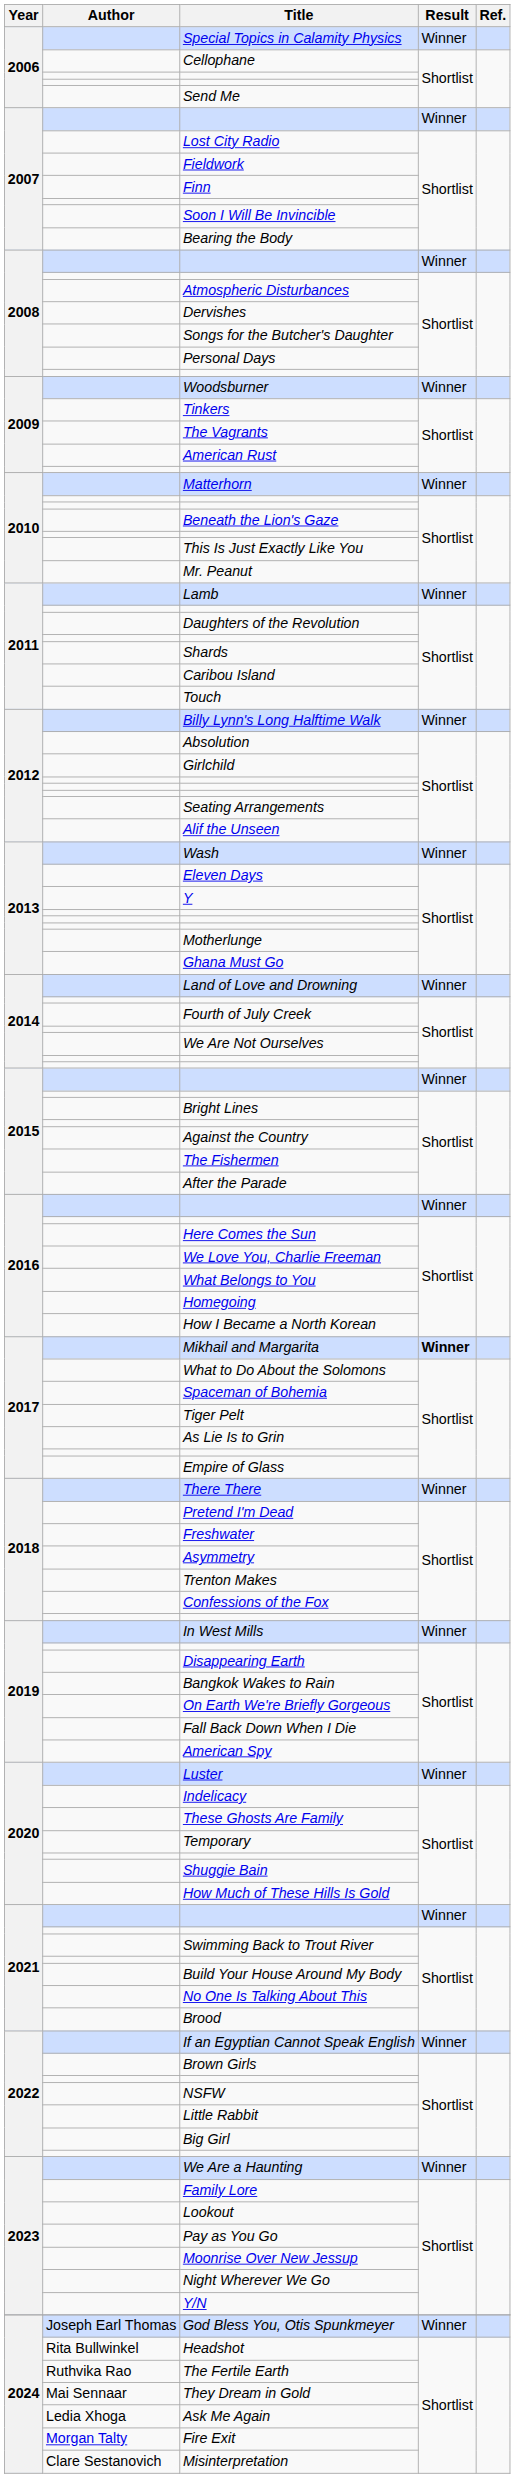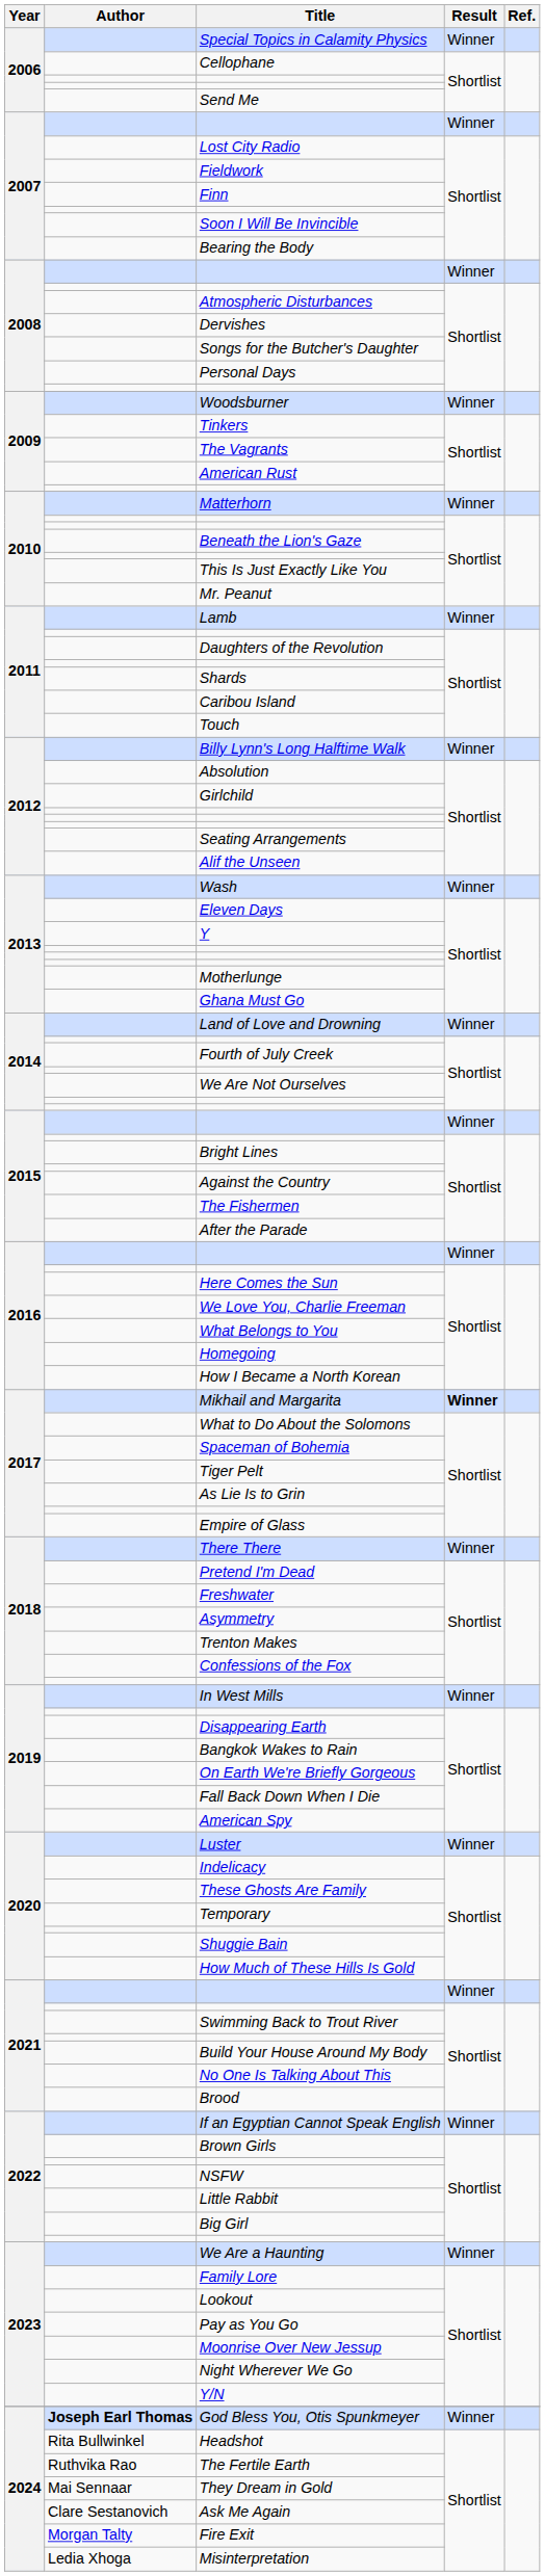 <table class="wikitable">
 <tr>
 <th>Year</th>
 <th>Author</th>
 <th>Title</th>
 <th>Result</th>
 <th>Ref.</th>
 </tr>
 <tr style="background:#cddeff">
 <th rowspan="5">2006</th>
 <td></td>
 <td><em><a href='#'>Special Topics in Calamity Physics</a></em></td>
 <td>Winner</td>
 <td></td>
 </tr>
 <tr>
 <td></td>
 <td><em>Cellophane</em></td>
 <td rowspan="4">Shortlist</td>
 <td rowspan="4"></td>
 </tr>
 <tr>
 <td></td>
 <td><em></em></td>
 </tr>
 <tr>
 <td></td>
 <td><em></em></td>
 </tr>
 <tr>
 <td></td>
 <td><em>Send Me</em></td>
 </tr>
 <tr style="background:#cddeff">
 <th rowspan="7">2007</th>
 <td></td>
 <td><em></em></td>
 <td>Winner</td>
 <td></td>
 </tr>
 <tr>
 <td></td>
 <td><em><a href='#'>Lost City Radio</a></em></td>
 <td rowspan="6">Shortlist</td>
 <td rowspan="6"></td>
 </tr>
 <tr>
 <td></td>
 <td><em><a href='#'>Fieldwork</a></em></td>
 </tr>
 <tr>
 <td></td>
 <td><em><a href='#'>Finn</a></em></td>
 </tr>
 <tr>
 <td></td>
 <td><em></em></td>
 </tr>
 <tr>
 <td></td>
 <td><em><a href='#'>Soon I Will Be Invincible</a></em></td>
 </tr>
 <tr>
 <td></td>
 <td><em>Bearing the Body</em></td>
 </tr>
 <tr style="background:#cddeff">
 <th rowspan="7">2008</th>
 <td></td>
 <td><em></em></td>
 <td>Winner</td>
 <td></td>
 </tr>
 <tr>
 <td></td>
 <td><em></em></td>
 <td rowspan="6">Shortlist</td>
 <td rowspan="6"></td>
 </tr>
 <tr>
 <td></td>
 <td><em><a href='#'>Atmospheric Disturbances</a></em></td>
 </tr>
 <tr>
 <td></td>
 <td><em>Dervishes</em></td>
 </tr>
 <tr>
 <td></td>
 <td><em>Songs for the Butcher's Daughter</em></td>
 </tr>
 <tr>
 <td></td>
 <td><em>Personal Days</em></td>
 </tr>
 <tr>
 <td></td>
 <td><em></em></td>
 </tr>
 <tr style="background:#cddeff">
 <th rowspan="5">2009</th>
 <td></td>
 <td><em>Woodsburner</em></td>
 <td>Winner</td>
 <td></td>
 </tr>
 <tr>
 <td></td>
 <td><em><a href='#'>Tinkers</a></em></td>
 <td rowspan="4">Shortlist</td>
 <td rowspan="4"></td>
 </tr>
 <tr>
 <td></td>
 <td><em><a href='#'>The Vagrants</a></em></td>
 </tr>
 <tr>
 <td></td>
 <td><em><a href='#'>American Rust</a></em></td>
 </tr>
 <tr>
 <td></td>
 <td><em></em></td>
 </tr>
 <tr style="background:#cddeff">
 <th rowspan="7">2010</th>
 <td></td>
 <td><em><a href='#'>Matterhorn</a></em></td>
 <td>Winner</td>
 <td></td>
 </tr>
 <tr>
 <td></td>
 <td><em></em></td>
 <td rowspan="6">Shortlist</td>
 <td rowspan="6"></td>
 </tr>
 <tr>
 <td></td>
 <td><em></em></td>
 </tr>
 <tr>
 <td></td>
 <td><em><a href='#'>Beneath the Lion's Gaze</a></em></td>
 </tr>
 <tr>
 <td></td>
 <td><em></em></td>
 </tr>
 <tr>
 <td></td>
 <td><em>This Is Just Exactly Like You</em></td>
 </tr>
 <tr>
 <td></td>
 <td><em>Mr. Peanut</em></td>
 </tr>
 <tr style="background:#cddeff">
 <th rowspan="7">2011</th>
 <td></td>
 <td><em>Lamb</em></td>
 <td>Winner</td>
 <td></td>
 </tr>
 <tr>
 <td></td>
 <td><em></em></td>
 <td rowspan="6">Shortlist</td>
 <td rowspan="6"></td>
 </tr>
 <tr>
 <td></td>
 <td><em>Daughters of the Revolution</em></td>
 </tr>
 <tr>
 <td></td>
 <td><em></em></td>
 </tr>
 <tr>
 <td></td>
 <td><em>Shards</em></td>
 </tr>
 <tr>
 <td></td>
 <td><em>Caribou Island</em></td>
 </tr>
 <tr>
 <td></td>
 <td><em>Touch</em></td>
 </tr>
 <tr style="background:#cddeff">
 <th rowspan="8">2012</th>
 <td></td>
 <td><em><a href='#'>Billy Lynn's Long Halftime Walk</a></em></td>
 <td>Winner</td>
 <td></td>
 </tr>
 <tr>
 <td></td>
 <td><em>Absolution</em></td>
 <td rowspan="7">Shortlist</td>
 <td rowspan="7"></td>
 </tr>
 <tr>
 <td></td>
 <td><em>Girlchild</em></td>
 </tr>
 <tr>
 <td></td>
 <td><em></em></td>
 </tr>
 <tr>
 <td></td>
 <td><em></em></td>
 </tr>
 <tr>
 <td></td>
 <td><em></em></td>
 </tr>
 <tr>
 <td></td>
 <td><em>Seating Arrangements</em></td>
 </tr>
 <tr>
 <td></td>
 <td><em><a href='#'>Alif the Unseen</a></em></td>
 </tr>
 <tr style="background:#cddeff">
 <th rowspan="8">2013</th>
 <td></td>
 <td><em>Wash</em></td>
 <td>Winner</td>
 <td></td>
 </tr>
 <tr>
 <td></td>
 <td><em><a href='#'>Eleven Days</a></em></td>
 <td rowspan="7">Shortlist</td>
 <td rowspan="7"></td>
 </tr>
 <tr>
 <td></td>
 <td><em><a href='#'>Y</a></em></td>
 </tr>
 <tr>
 <td></td>
 <td><em></em></td>
 </tr>
 <tr>
 <td></td>
 <td><em></em></td>
 </tr>
 <tr>
 <td></td>
 <td><em></em></td>
 </tr>
 <tr>
 <td></td>
 <td><em>Motherlunge</em></td>
 </tr>
 <tr>
 <td></td>
 <td><em><a href='#'>Ghana Must Go</a></em></td>
 </tr>
 <tr style="background:#cddeff">
 <th rowspan="7">2014</th>
 <td></td>
 <td><em>Land of Love and Drowning</em></td>
 <td>Winner</td>
 <td></td>
 </tr>
 <tr>
 <td></td>
 <td><em></em></td>
 <td rowspan="6">Shortlist</td>
 <td rowspan="6"></td>
 </tr>
 <tr>
 <td></td>
 <td><em>Fourth of July Creek</em></td>
 </tr>
 <tr>
 <td></td>
 <td><em></em></td>
 </tr>
 <tr>
 <td></td>
 <td><em>We Are Not Ourselves</em></td>
 </tr>
 <tr>
 <td></td>
 <td><em></em></td>
 </tr>
 <tr>
 <td></td>
 <td><em></em></td>
 </tr>
 <tr style="background:#cddeff">
 <th rowspan="7">2015</th>
 <td></td>
 <td><em></em></td>
 <td>Winner</td>
 <td></td>
 </tr>
 <tr>
 <td></td>
 <td><em></em></td>
 <td rowspan="6">Shortlist</td>
 <td rowspan="6"></td>
 </tr>
 <tr>
 <td></td>
 <td><em>Bright Lines</em></td>
 </tr>
 <tr>
 <td></td>
 <td><em></em></td>
 </tr>
 <tr>
 <td></td>
 <td><em>Against the Country</em></td>
 </tr>
 <tr>
 <td></td>
 <td><em><a href='#'>The Fishermen</a></em></td>
 </tr>
 <tr>
 <td></td>
 <td><em>After the Parade</em></td>
 </tr>
 <tr style="background:#cddeff">
 <th rowspan="7">2016</th>
 <td></td>
 <td><em></em></td>
 <td>Winner</td>
 <td></td>
 </tr>
 <tr>
 <td></td>
 <td><em></em></td>
 <td rowspan="6">Shortlist</td>
 <td rowspan="6"></td>
 </tr>
 <tr>
 <td></td>
 <td><em><a href='#'>Here Comes the Sun</a></em></td>
 </tr>
 <tr>
 <td></td>
 <td><em><a href='#'>We Love You, Charlie Freeman</a></em></td>
 </tr>
 <tr>
 <td></td>
 <td><em><a href='#'>What Belongs to You</a></em></td>
 </tr>
 <tr>
 <td></td>
 <td><em><a href='#'>Homegoing</a></em></td>
 </tr>
 <tr>
 <td></td>
 <td><em>How I Became a North Korean</em></td>
 </tr>
 <tr style="background:#cddeff">
 <th rowspan="7">2017</th>
 <td></td>
 <td><em>Mikhail and Margarita</em></td>
 <td><strong>Winner</strong></td>
 <td></td>
 </tr>
 <tr>
 <td></td>
 <td><em>What to Do About the Solomons</em></td>
 <td rowspan="6">Shortlist</td>
 <td rowspan="6"></td>
 </tr>
 <tr>
 <td></td>
 <td><em><a href='#'>Spaceman of Bohemia</a></em></td>
 </tr>
 <tr>
 <td></td>
 <td><em>Tiger Pelt</em></td>
 </tr>
 <tr>
 <td></td>
 <td><em>As Lie Is to Grin</em></td>
 </tr>
 <tr>
 <td></td>
 <td><em></em></td>
 </tr>
 <tr>
 <td></td>
 <td><em>Empire of Glass</em></td>
 </tr>
 <tr style="background:#cddeff">
 <th rowspan="7">2018</th>
 <td></td>
 <td><em><a href='#'>There There</a></em></td>
 <td>Winner</td>
 <td></td>
 </tr>
 <tr>
 <td></td>
 <td><em><a href='#'>Pretend I'm Dead</a></em></td>
 <td rowspan="6">Shortlist</td>
 <td rowspan="6"></td>
 </tr>
 <tr>
 <td></td>
 <td><em><a href='#'>Freshwater</a></em></td>
 </tr>
 <tr>
 <td></td>
 <td><em><a href='#'>Asymmetry</a></em></td>
 </tr>
 <tr>
 <td></td>
 <td><em>Trenton Makes</em></td>
 </tr>
 <tr>
 <td></td>
 <td><em><a href='#'>Confessions of the Fox</a></em></td>
 </tr>
 <tr>
 <td></td>
 <td><em></em></td>
 </tr>
 <tr style="background:#cddeff">
 <th rowspan="7">2019</th>
 <td></td>
 <td><em>In West Mills</em></td>
 <td>Winner</td>
 <td></td>
 </tr>
 <tr>
 <td></td>
 <td><em></em></td>
 <td rowspan="6">Shortlist</td>
 <td rowspan="6"></td>
 </tr>
 <tr>
 <td></td>
 <td><em><a href='#'>Disappearing Earth</a></em></td>
 </tr>
 <tr>
 <td></td>
 <td><em>Bangkok Wakes to Rain</em></td>
 </tr>
 <tr>
 <td></td>
 <td><em><a href='#'>On Earth We're Briefly Gorgeous</a></em></td>
 </tr>
 <tr>
 <td></td>
 <td><em>Fall Back Down When I Die</em></td>
 </tr>
 <tr>
 <td></td>
 <td><em><a href='#'>American Spy</a></em></td>
 </tr>
 <tr style="background:#cddeff">
 <th rowspan="7">2020</th>
 <td></td>
 <td><em><a href='#'>Luster</a></em></td>
 <td>Winner</td>
 <td></td>
 </tr>
 <tr>
 <td></td>
 <td><em><a href='#'>Indelicacy</a></em></td>
 <td rowspan="6">Shortlist</td>
 <td rowspan="6"></td>
 </tr>
 <tr>
 <td></td>
 <td><em><a href='#'>These Ghosts Are Family</a></em></td>
 </tr>
 <tr>
 <td></td>
 <td><em>Temporary</em></td>
 </tr>
 <tr>
 <td></td>
 <td><em></em></td>
 </tr>
 <tr>
 <td></td>
 <td><em><a href='#'>Shuggie Bain</a></em></td>
 </tr>
 <tr>
 <td></td>
 <td><em><a href='#'>How Much of These Hills Is Gold</a></em></td>
 </tr>
 <tr style="background:#cddeff">
 <th rowspan="7">2021</th>
 <td></td>
 <td><em></em></td>
 <td>Winner</td>
 <td></td>
 </tr>
 <tr>
 <td></td>
 <td><em></em></td>
 <td rowspan="6">Shortlist</td>
 <td rowspan="6"></td>
 </tr>
 <tr>
 <td></td>
 <td><em>Swimming Back to Trout River</em></td>
 </tr>
 <tr>
 <td></td>
 <td><em></em></td>
 </tr>
 <tr>
 <td></td>
 <td><em>Build Your House Around My Body</em></td>
 </tr>
 <tr>
 <td></td>
 <td><em><a href='#'>No One Is Talking About This</a></em></td>
 </tr>
 <tr>
 <td></td>
 <td><em>Brood</em></td>
 </tr>
 <tr style="background:#cddeff">
 <th rowspan="7">2022</th>
 <td></td>
 <td><em>If an Egyptian Cannot Speak English</em></td>
 <td>Winner</td>
 <td></td>
 </tr>
 <tr>
 <td></td>
 <td><em>Brown Girls</em></td>
 <td rowspan="6">Shortlist</td>
 <td rowspan="6"></td>
 </tr>
 <tr>
 <td></td>
 <td><em></em></td>
 </tr>
 <tr>
 <td></td>
 <td><em>NSFW</em></td>
 </tr>
 <tr>
 <td></td>
 <td><em>Little Rabbit</em></td>
 </tr>
 <tr>
 <td></td>
 <td><em>Big Girl</em></td>
 </tr>
 <tr>
 <td></td>
 <td><em></em></td>
 </tr>
 <tr style="background:#cddeff">
 <th rowspan="7">2023</th>
 <td></td>
 <td><em>We Are a Haunting</em></td>
 <td>Winner</td>
 <td></td>
 </tr>
 <tr>
 <td></td>
 <td><em><a href='#'>Family Lore</a></em></td>
 <td rowspan="6">Shortlist</td>
 <td rowspan="6"></td>
 </tr>
 <tr>
 <td></td>
 <td><em>Lookout</em></td>
 </tr>
 <tr>
 <td></td>
 <td><em>Pay as You Go</em></td>
 </tr>
 <tr>
 <td></td>
 <td><em><a href='#'>Moonrise Over New Jessup</a></em></td>
 </tr>
 <tr>
 <td></td>
 <td><em>Night Wherever We Go</em></td>
 </tr>
 <tr>
 <td></td>
 <td><em><a href='#'>Y/N</a></em></td>
 </tr>
 <tr>
 </tr>
 <tr style="background:#cddeff">
 <th rowspan="7">2024</th>
-<td>Joseph Earl Thomas</td>
+<td><strong>Joseph Earl Thomas</strong></td>
 <td><em>God Bless You, Otis Spunkmeyer</em></td>
 <td>Winner</td>
 <td></td>
 </tr>
 <tr>
 <td>Rita Bullwinkel</td>
 <td><em>Headshot</em></td>
 <td rowspan="7">Shortlist</td>
 <td rowspan="7"></td>
 </tr>
 <tr>
 <td>Ruthvika Rao</td>
 <td><em>The Fertile Earth</em></td>
 </tr>
 <tr>
 <td>Mai Sennaar</td>
 <td><em>They Dream in Gold</em></td>
 </tr>
 <tr>
-<td>Ledia Xhoga</td>
+<td>Clare Sestanovich</td>
 <td><em>Ask Me Again</em></td>
 </tr>
 <tr>
 <td><a href='#'>Morgan Talty</a></td>
 <td><em>Fire Exit</em></td>
 </tr>
 <tr>
-<td>Clare Sestanovich</td>
+<td>Ledia Xhoga</td>
 <td><em>Misinterpretation</em></td>
 </tr>
 </table>
